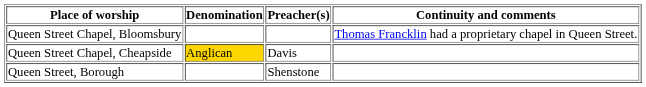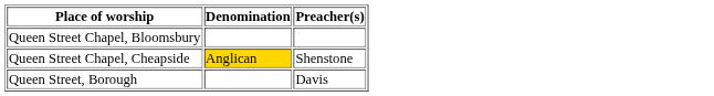 <table border=1>
 <tr>
 <th>Place of worship</th>
 <th>Denomination</th>
 <th>Preacher(s)</th>
-<th>Continuity and comments</th>
 </tr>
 <tr>
 <td>Queen Street Chapel, Bloomsbury</td>
 <td></td>
 <td></td>
-<td><a href='#'>Thomas Francklin</a> had a proprietary chapel in Queen Street.</td>
 </tr>
 <tr>
 <td>Queen Street Chapel, Cheapside</td>
 <td style="background: gold;">Anglican</td>
-<td>Davis</td>
-<td></td>
+<td>Shenstone</td>
 </tr>
 <tr>
 <td>Queen Street, Borough</td>
 <td></td>
-<td>Shenstone</td>
-<td></td>
+<td>Davis</td>
 </tr>
 </table>
